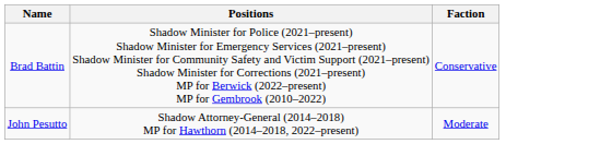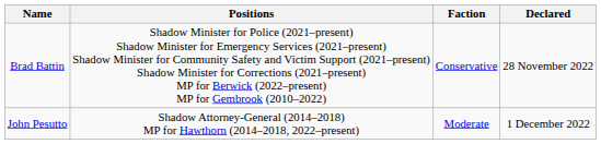 <table class="wikitable sortable" style="text-align:center">
 <tr>
 <th>Name</th>
 <th>Positions</th>
 <th>Faction</th>
+<th>Declared</th>
 </tr>
 <tr>
 <td><a href='#'>Brad Battin</a></td>
 <td>Shadow Minister for Police (2021–present)<br>Shadow Minister for Emergency Services (2021–present)<br>Shadow Minister for Community Safety and Victim Support (2021–present)<br>Shadow Minister for Corrections (2021–present)<br>MP for <a href='#'>Berwick</a> (2022–present)<br>MP for <a href='#'>Gembrook</a> (2010–2022)</td>
 <td><a href='#'>Conservative</a></td>
+<td>28 November 2022</td>
 </tr>
 <tr>
 <td><a href='#'>John Pesutto</a></td>
 <td>Shadow Attorney-General (2014–2018)<br>MP for <a href='#'>Hawthorn</a> (2014–2018, 2022–present)</td>
 <td><a href='#'>Moderate</a></td>
+<td>1 December 2022</td>
 </tr>
 </table>
